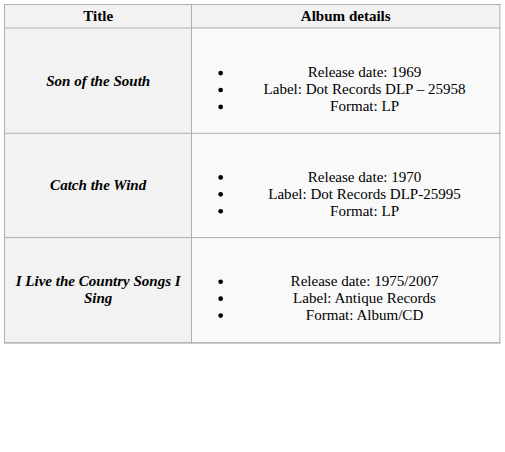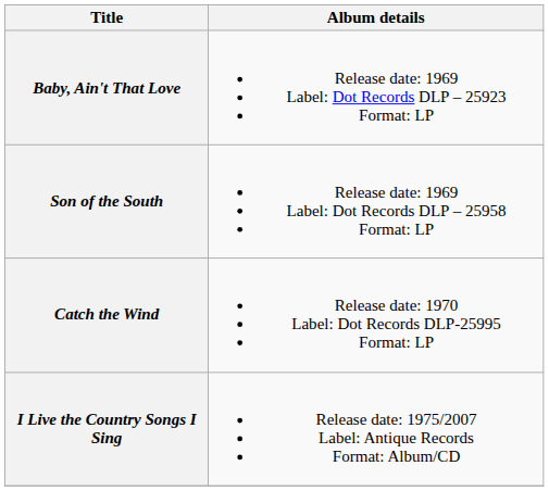 <table class="wikitable plainrowheaders" style="text-align:center;">
 <tr>
 <th style="width:12em;">Title</th>
 <th style="width:20em;">Album details</th>
+</tr>
+<tr>
+<th scope="row"><em>Baby, Ain't That Love</em></th>
+<td><br><ul><li>Release date: 1969</li><li>Label: <a href='#'>Dot Records</a> DLP – 25923</li><li>Format: LP</li></ul></td>
 </tr>
 <tr>
 <th scope="row"><em>Son of the South</em></th>
 <td><br><ul><li>Release date: 1969</li><li>Label: Dot Records DLP – 25958</li><li>Format: LP</li></ul></td>
 </tr>
 <tr>
 <th scope="row"><em>Catch the Wind</em></th>
 <td><br><ul><li>Release date: 1970</li><li>Label: Dot Records DLP-25995</li><li>Format: LP</li></ul></td>
 </tr>
 <tr>
 <th scope="row"><em>I Live the Country Songs I Sing</em></th>
 <td><br><ul><li>Release date: 1975/2007</li><li>Label: Antique Records</li><li>Format: Album/CD</li></ul></td>
 </tr>
 <tr>
 </tr>
 </table>
